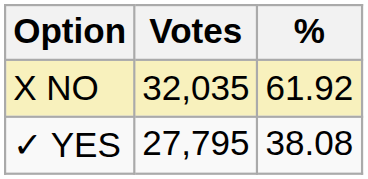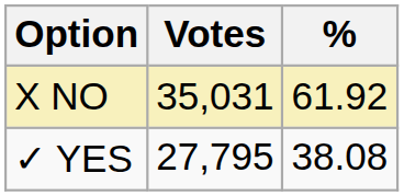 <table class="wikitable">
 <tr>
 <th>Option</th>
 <th>Votes</th>
 <th>%</th>
 </tr>
 <tr>
 <td style=background:#f8f1bd>X NO</td>
-<td style=background:#f8f1bd>32,035</td>
+<td style=background:#f8f1bd>35,031</td>
 <td style=background:#f8f1bd>61.92</td>
 </tr>
 <tr>
 <td>✓ YES</td>
 <td>27,795</td>
 <td>38.08</td>
 </tr>
 </table>
